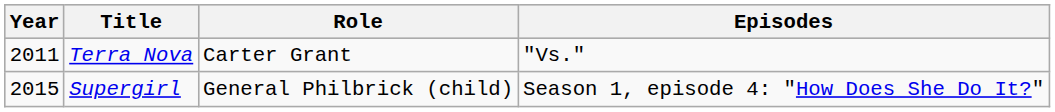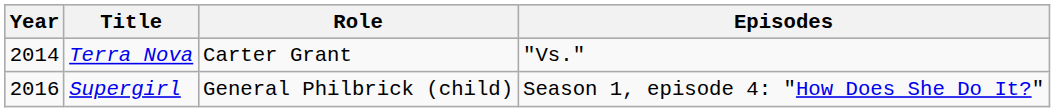 <table class="wikitable sortable">
 <tr>
 <th>Year</th>
 <th>Title</th>
 <th>Role</th>
 <th>Episodes</th>
 </tr>
 <tr>
-<td>2011</td>
+<td>2014</td>
 <td><em><a href='#'>Terra Nova</a></em></td>
 <td>Carter Grant</td>
 <td>"Vs."</td>
 </tr>
 <tr>
-<td>2015</td>
+<td>2016</td>
 <td><em><a href='#'>Supergirl</a></em></td>
 <td>General Philbrick (child)</td>
 <td>Season 1, episode 4: "<a href='#'>How Does She Do It?</a>"</td>
 </tr>
 </table>
